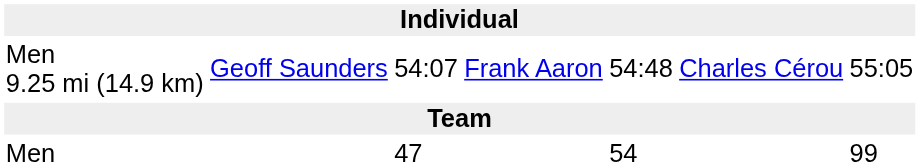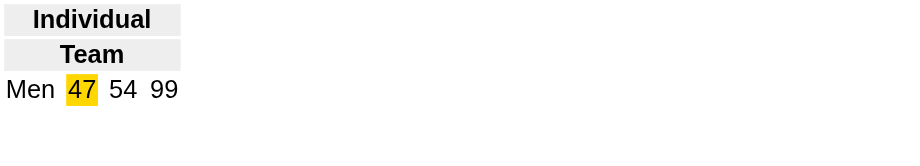 <table>
 <tr>
 <td colspan=7 bgcolor=#eeeeee style=text-align:center;><strong>Individual</strong></td>
-</tr>
-<tr>
-<td>Men<br>9.25 mi (14.9 km)</td>
-<td><a href='#'>Geoff Saunders</a><br></td>
-<td>54:07</td>
-<td><a href='#'>Frank Aaron</a><br></td>
-<td>54:48</td>
-<td><a href='#'>Charles Cérou</a><br></td>
-<td>55:05</td>
 </tr>
 <tr>
 <td colspan=7 bgcolor=#eeeeee style=text-align:center;><strong>Team</strong></td>
 </tr>
 <tr>
 <td>Men</td>
 <td></td>
-<td>47</td>
+<td style="background: gold;">47</td>
 <td></td>
 <td>54</td>
 <td></td>
 <td>99</td>
 </tr>
 </table>
